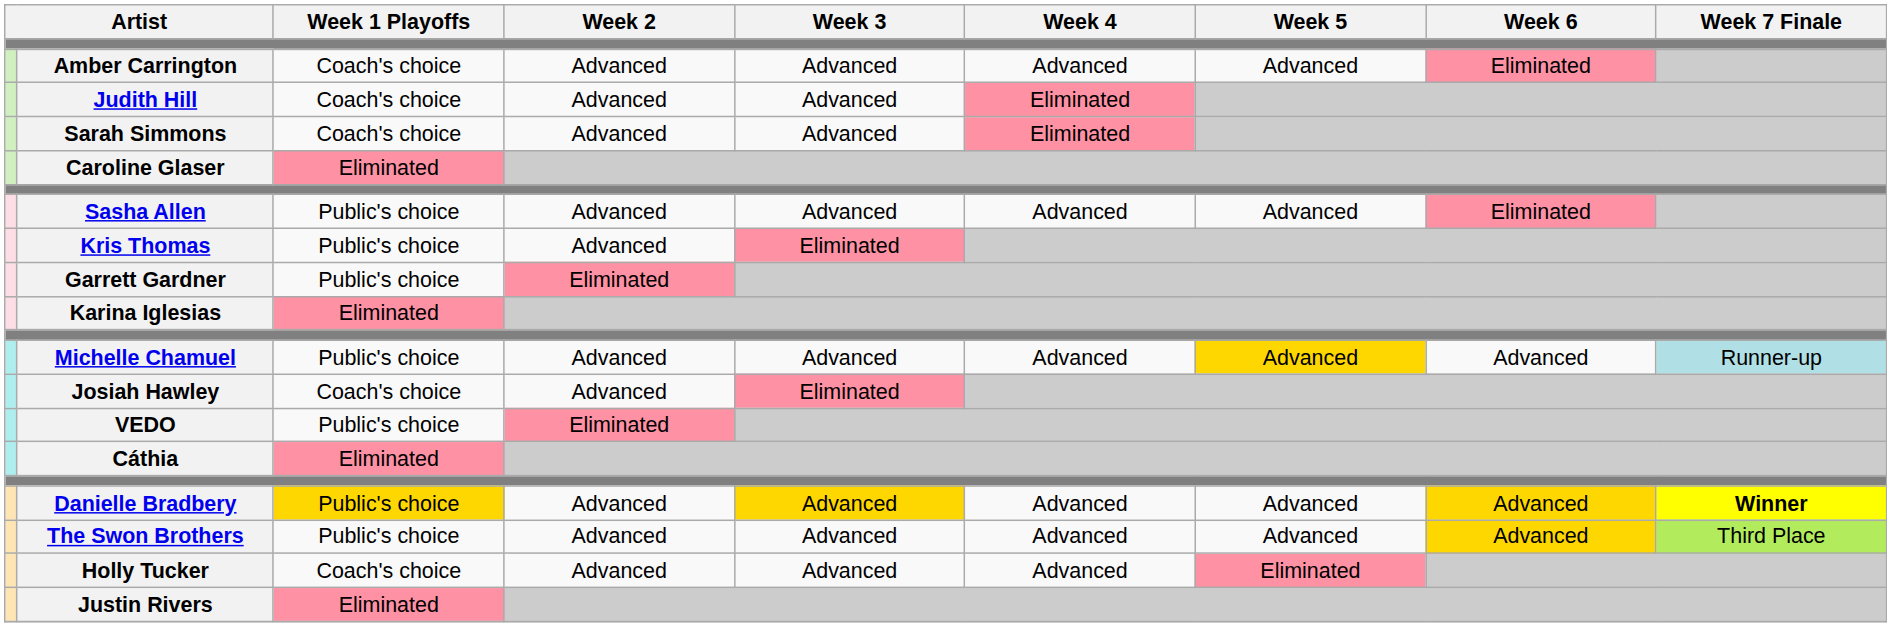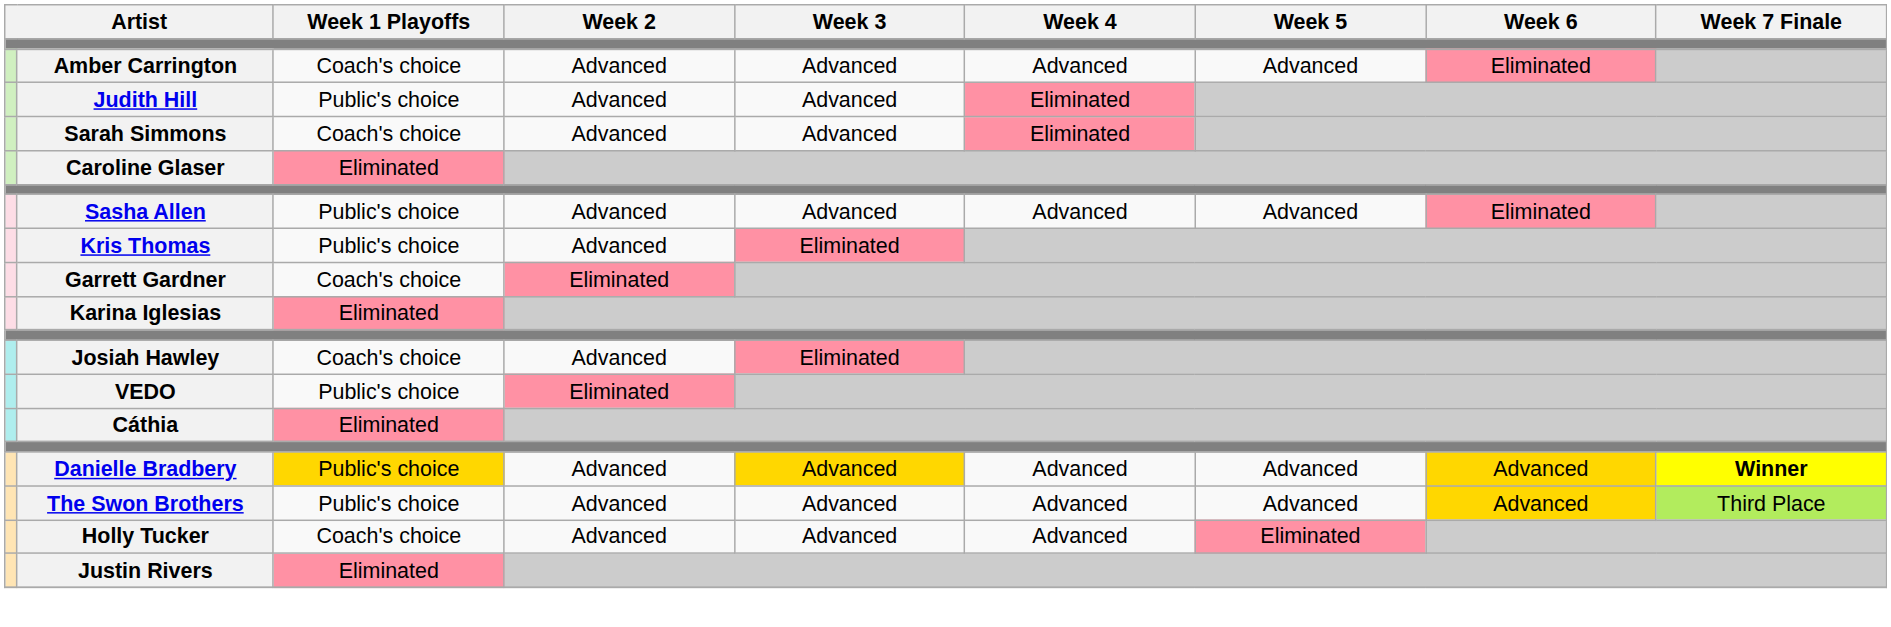 <table class="wikitable"  style="font-size:90%; text-align:center; width:100%;">
 <tr>
 <th colspan="2" width="14%">Artist</th>
 <th width="12%">Week 1 Playoffs</th>
 <th width="12%">Week 2</th>
 <th width="12%">Week 3</th>
 <th width="12%">Week 4</th>
 <th width="12%">Week 5</th>
 <th width="12%">Week 6</th>
 <th width="12%">Week 7 Finale</th>
 </tr>
 <tr>
 <th colspan="9" style="background:gray;"></th>
 </tr>
 <tr>
 <td style="background:#d0f0c0;"></td>
 <th>Amber Carrington</th>
 <td>Coach's choice</td>
 <td>Advanced</td>
 <td>Advanced</td>
 <td>Advanced</td>
 <td>Advanced</td>
 <td style="background:#FF91A4;">Eliminated </td>
 <td style="background:#ccc;"></td>
 </tr>
 <tr>
 <td style="background:#d0f0c0;"></td>
 <th><a href='#'>Judith Hill</a></th>
-<td>Coach's choice</td>
+<td>Public's choice</td>
 <td>Advanced</td>
 <td>Advanced</td>
 <td style="background:#FF91A4;">Eliminated</td>
 <td colspan="3" style="background:#ccc;"></td>
 </tr>
 <tr>
 <td style="background:#d0f0c0;"></td>
 <th>Sarah Simmons</th>
 <td>Coach's choice</td>
 <td>Advanced</td>
 <td>Advanced</td>
 <td style="background:#FF91A4;">Eliminated</td>
 <td colspan="3" style="background:#ccc;"></td>
 </tr>
 <tr>
 <td style="background:#d0f0c0;"></td>
 <th>Caroline Glaser</th>
 <td style="background:#FF91A4;">Eliminated</td>
 <td colspan="6" style="background:#ccc;"></td>
 </tr>
 <tr>
 <th colspan="9" style="background:gray;"></th>
 </tr>
 <tr>
 <td style="background:#FDDDE6;"></td>
 <th><a href='#'>Sasha Allen</a></th>
 <td>Public's choice</td>
 <td>Advanced</td>
 <td>Advanced</td>
 <td>Advanced</td>
 <td>Advanced</td>
 <td style="background:#FF91A4;">Eliminated</td>
 <td style="background:#ccc;"></td>
 </tr>
 <tr>
 <td style="background:#FDDDE6;"></td>
 <th><a href='#'>Kris Thomas</a></th>
 <td>Public's choice</td>
 <td>Advanced</td>
 <td style="background:#FF91A4;">Eliminated</td>
 <td colspan="4" style="background:#ccc;"></td>
 </tr>
 <tr>
 <td style="background:#FDDDE6;"></td>
 <th>Garrett Gardner</th>
-<td>Public's choice</td>
+<td>Coach's choice</td>
 <td style="background:#FF91A4;">Eliminated</td>
 <td colspan=5 style="background:#ccc;"></td>
 </tr>
 <tr>
 <td style="background:#FDDDE6;"></td>
 <th>Karina Iglesias</th>
 <td style="background:#FF91A4;">Eliminated</td>
 <td colspan="6" style="background:#ccc;"></td>
 </tr>
 <tr>
 <th colspan="9" style="background:gray;"></th>
-</tr>
-<tr>
-<td style="background:#afeeee;"></td>
-<th><a href='#'>Michelle Chamuel</a></th>
-<td>Public's choice</td>
-<td>Advanced</td>
-<td>Advanced</td>
-<td>Advanced</td>
-<td style="background:gold;">Advanced </td>
-<td>Advanced</td>
-<td style="background:#B0E0E6;">Runner-up </td>
 </tr>
 <tr>
 <td style="background:#afeeee;"></td>
 <th>Josiah Hawley</th>
 <td>Coach's choice</td>
 <td>Advanced</td>
 <td style="background:#FF91A4;">Eliminated</td>
 <td colspan="4" style="background:#ccc;"></td>
 </tr>
 <tr>
 <td style="background:#afeeee;"></td>
 <th>VEDO</th>
 <td>Public's choice</td>
 <td style="background:#FF91A4;">Eliminated</td>
 <td colspan="5" style="background:#ccc;"></td>
 </tr>
 <tr>
 <td style="background:#afeeee;"></td>
 <th>Cáthia</th>
 <td style="background:#FF91A4;">Eliminated</td>
 <td colspan="6" style="background:#ccc;"></td>
 </tr>
 <tr>
 <th colspan="9" style="background:gray;"></th>
 </tr>
 <tr>
 <td style="background:#ffe5b4;"></td>
 <th><a href='#'>Danielle Bradbery</a></th>
 <td style="background:gold;">Public's choice </td>
 <td>Advanced</td>
 <td style="background:gold;">Advanced </td>
 <td>Advanced</td>
 <td>Advanced</td>
 <td style="background:gold;">Advanced </td>
 <td style="background:yellow;"><strong>Winner</strong> </td>
 </tr>
 <tr>
 <td style="background:#ffe5b4;"></td>
 <th><a href='#'>The Swon Brothers</a></th>
 <td>Public's choice</td>
 <td>Advanced</td>
 <td>Advanced</td>
 <td>Advanced</td>
 <td>Advanced</td>
 <td style="background:gold;">Advanced </td>
 <td style="background:#B2EC5D;">Third Place </td>
 </tr>
 <tr>
 <td style="background:#ffe5b4;"></td>
 <th>Holly Tucker</th>
 <td>Coach's choice</td>
 <td>Advanced</td>
 <td>Advanced</td>
 <td>Advanced</td>
 <td style="background:#FF91A4;">Eliminated</td>
 <td colspan="2" style="background:#ccc;"></td>
 </tr>
 <tr>
 <td style="background:#ffe5b4;"></td>
 <th>Justin Rivers</th>
 <td style="background:#FF91A4;">Eliminated</td>
 <td colspan="6" style="background:#ccc;"></td>
 </tr>
 <tr>
 </tr>
 </table>
